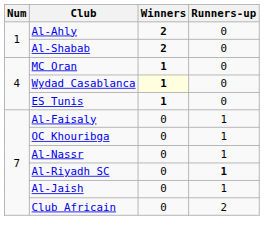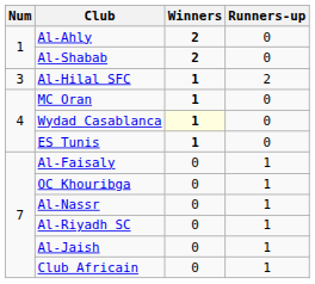 <table class="wikitable sortable">
 <tr>
 <th>Num</th>
 <th>Club</th>
 <th>Winners</th>
 <th>Runners-up</th>
 </tr>
 <tr>
 <td align=center rowspan=2>1</td>
 <td> <a href='#'>Al-Ahly</a></td>
 <td align=center><strong>2</strong></td>
 <td align=center>0</td>
 </tr>
 <tr>
 <td> <a href='#'>Al-Shabab</a></td>
 <td align=center><strong>2</strong></td>
 <td align=center>0</td>
+</tr>
+<tr>
+<td align=center>3</td>
+<td> <a href='#'>Al-Hilal SFC</a></td>
+<td align=center><strong>1</strong></td>
+<td align=center>2</td>
 </tr>
 <tr>
 <td align=center rowspan=3>4</td>
 <td> <a href='#'>MC Oran</a></td>
 <td align=center><strong>1</strong></td>
 <td align=center>0</td>
 </tr>
 <tr>
 <td> <a href='#'>Wydad Casablanca</a></td>
 <td align=center style="background: lightyellow;"><strong>1</strong></td>
 <td align=center>0</td>
 </tr>
 <tr>
 <td> <a href='#'>ES Tunis</a></td>
 <td align=center><strong>1</strong></td>
 <td align=center>0</td>
 </tr>
 <tr>
 <td align=center rowspan=6>7</td>
 <td> <a href='#'>Al-Faisaly</a></td>
 <td align=center>0</td>
 <td align=center>1</td>
 </tr>
 <tr>
 <td> <a href='#'>OC Khouribga</a></td>
 <td align=center>0</td>
 <td align=center>1</td>
 </tr>
 <tr>
 <td> <a href='#'>Al-Nassr</a></td>
 <td align=center>0</td>
 <td align=center>1</td>
 </tr>
 <tr>
 <td> <a href='#'>Al-Riyadh SC</a></td>
 <td align=center>0</td>
-<td align=center><strong>1</strong></td>
+<td align=center>1</td>
 </tr>
 <tr>
 <td> <a href='#'>Al-Jaish</a></td>
 <td align=center>0</td>
 <td align=center>1</td>
 </tr>
 <tr>
 <td> <a href='#'>Club Africain</a></td>
 <td align=center>0</td>
-<td align=center>2</td>
+<td align=center>1</td>
 </tr>
 </table>
